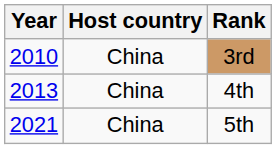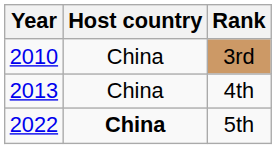 <table class="wikitable" style="text-align: center;">
 <tr>
 <th>Year</th>
 <th>Host country</th>
 <th>Rank</th>
 </tr>
 <tr>
 <td><a href='#'>2010</a></td>
 <td>China</td>
 <td bgcolor="cc9966">3rd</td>
 </tr>
 <tr>
 <td><a href='#'>2013</a></td>
 <td>China</td>
 <td>4th</td>
 </tr>
 <tr>
-<td><a href='#'>2021</a></td>
-<td>China</td>
+<td><a href='#'>2022</a></td>
+<td><strong>China</strong></td>
 <td>5th</td>
 </tr>
 </table>
